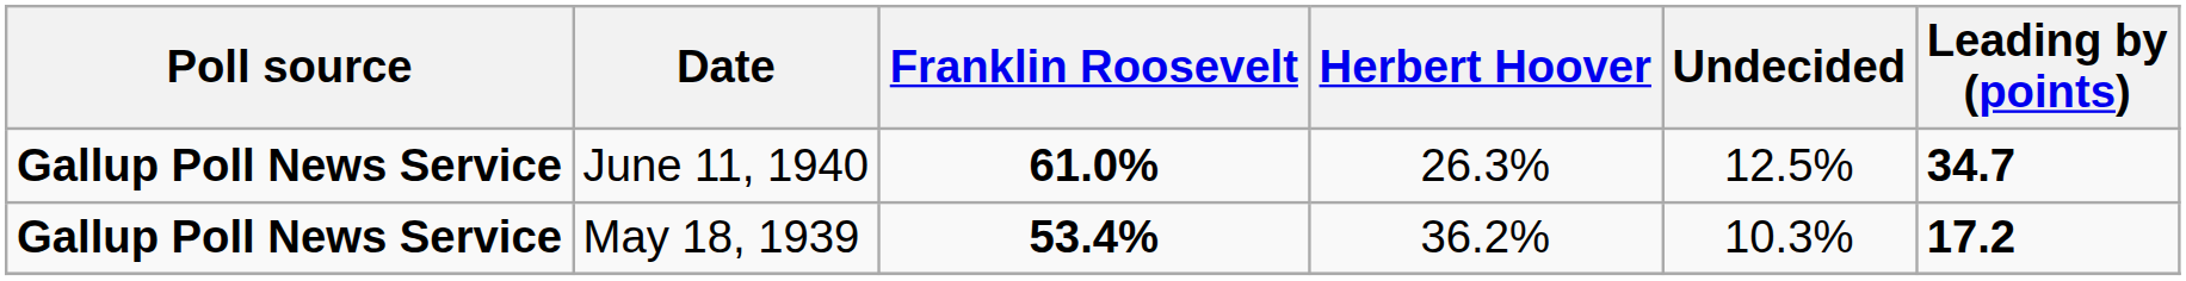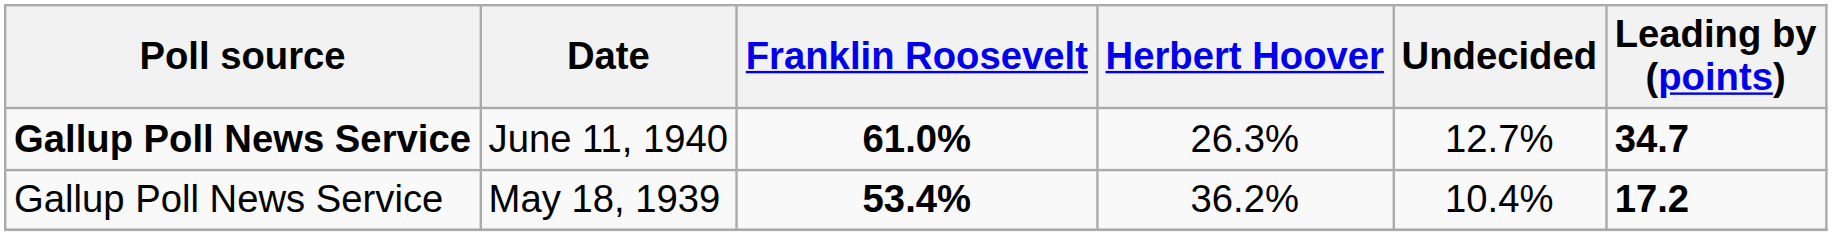 <table class="wikitable sortable collapsible collapsed">
 <tr>
 <th>Poll source</th>
 <th>Date</th>
 <th><a href='#'>Franklin Roosevelt</a><br><small></small></th>
 <th><a href='#'>Herbert Hoover</a><br><small></small></th>
 <th>Undecided</th>
 <th>Leading by<br>(<a href='#'>points</a>)</th>
 </tr>
 <tr>
 <td><strong>Gallup Poll News Service</strong></td>
 <td>June 11, 1940</td>
 <td align="center" ><strong>61.0%</strong></td>
 <td align="center">26.3%</td>
-<td align="center">12.5%</td>
+<td align="center">12.7%</td>
 <td><strong>34.7</strong></td>
 </tr>
 <tr>
-<td><strong>Gallup Poll News Service</strong></td>
+<td>Gallup Poll News Service</td>
 <td>May 18, 1939</td>
 <td align="center" ><strong>53.4%</strong></td>
 <td align="center">36.2%</td>
-<td align="center">10.3%</td>
+<td align="center">10.4%</td>
 <td><strong>17.2</strong></td>
 </tr>
 <tr>
 </tr>
 </table>
